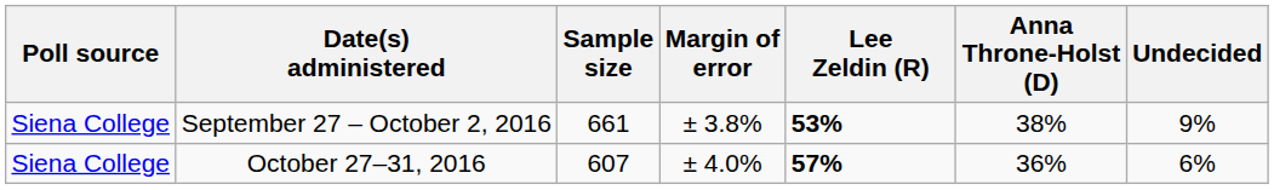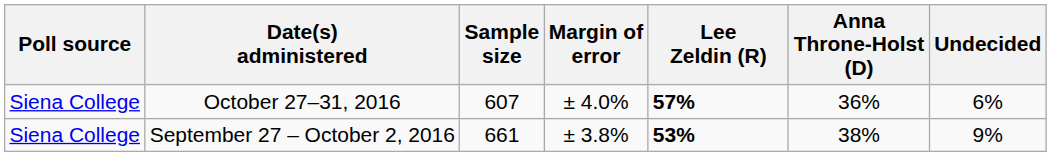 <table class="wikitable">
 <tr>
 <th>Poll source</th>
 <th>Date(s)<br>administered</th>
 <th>Sample<br>size</th>
 <th>Margin of<br>error</th>
 <th style="width:100px;">Lee<br>Zeldin (R)</th>
 <th style="width:100px;">Anna<br>Throne-Holst (D)</th>
 <th>Undecided</th>
 </tr>
 <tr>
 <td><a href='#'>Siena College</a></td>
+<td align=center>October 27–31, 2016</td>
+<td align=center>607</td>
+<td align=center>± 4.0%</td>
+<td><strong>57%</strong></td>
+<td align=center>36%</td>
+<td align=center>6%</td>
+</tr>
+<tr>
+<td><a href='#'>Siena College</a></td>
 <td align=center>September 27 – October 2, 2016</td>
 <td align=center>661</td>
 <td align=center>± 3.8%</td>
 <td><strong>53%</strong></td>
 <td align=center>38%</td>
 <td align=center>9%</td>
 </tr>
-<tr>
-<td><a href='#'>Siena College</a></td>
-<td align=center>October 27–31, 2016</td>
-<td align=center>607</td>
-<td align=center>± 4.0%</td>
-<td><strong>57%</strong></td>
-<td align=center>36%</td>
-<td align=center>6%</td>
-</tr>
 </table>
